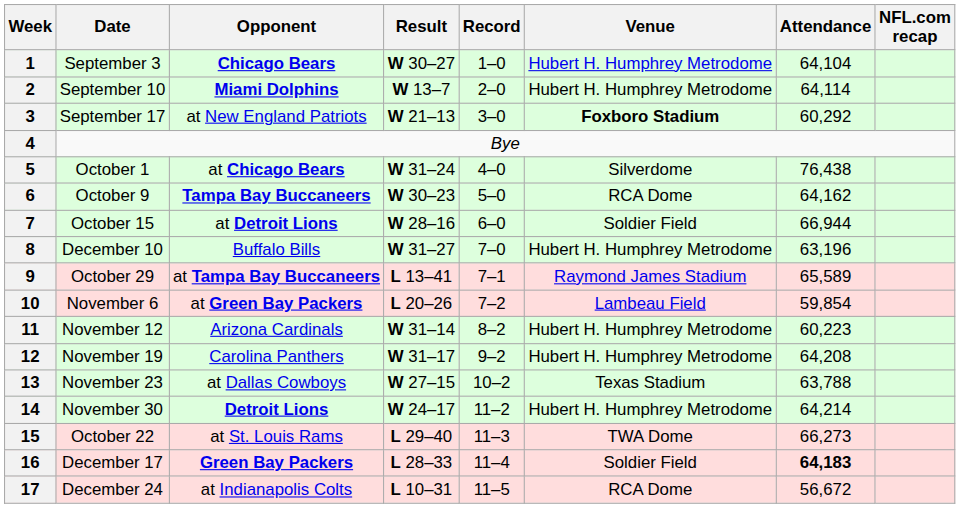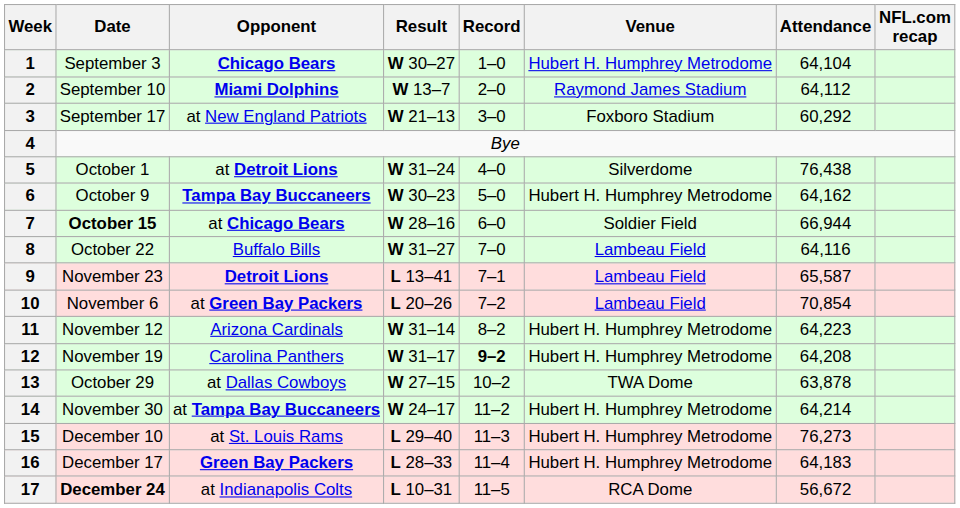 <table class="wikitable" style="text-align:center">
 <tr>
 <th>Week</th>
 <th>Date</th>
 <th>Opponent</th>
 <th>Result</th>
 <th>Record</th>
 <th>Venue</th>
 <th>Attendance</th>
 <th>NFL.com<br>recap</th>
 </tr>
 <tr style="background:#ddffdd">
 <th>1</th>
 <td>September 3</td>
 <td><strong><a href='#'>Chicago Bears</a></strong></td>
 <td><strong>W</strong> 30–27</td>
 <td>1–0</td>
 <td><a href='#'>Hubert H. Humphrey Metrodome</a></td>
 <td>64,104</td>
 <td></td>
 </tr>
 <tr style="background:#ddffdd">
 <th>2</th>
 <td>September 10</td>
 <td><strong><a href='#'>Miami Dolphins</a></strong></td>
 <td><strong>W</strong> 13–7</td>
 <td>2–0</td>
-<td>Hubert H. Humphrey Metrodome</td>
-<td>64,114</td>
+<td><a href='#'>Raymond James Stadium</a></td>
+<td>64,112</td>
 <td></td>
 </tr>
 <tr style="background:#ddffdd">
 <th>3</th>
 <td>September 17</td>
 <td>at <a href='#'>New England Patriots</a></td>
 <td><strong>W</strong> 21–13</td>
 <td>3–0</td>
-<td><strong>Foxboro Stadium</strong></td>
+<td>Foxboro Stadium</td>
 <td>60,292</td>
 <td></td>
 </tr>
 <tr>
 <th>4</th>
 <td colspan="7"><em>Bye</em></td>
 </tr>
 <tr style="background:#ddffdd">
 <th>5</th>
 <td>October 1</td>
-<td>at <strong><a href='#'>Chicago Bears</a></strong></td>
+<td>at <strong><a href='#'>Detroit Lions</a></strong></td>
 <td><strong>W</strong> 31–24</td>
 <td>4–0</td>
 <td>Silverdome</td>
 <td>76,438</td>
 <td></td>
 </tr>
 <tr style="background:#ddffdd">
 <th>6</th>
 <td>October 9</td>
 <td><strong><a href='#'>Tampa Bay Buccaneers</a></strong></td>
 <td><strong>W</strong> 30–23</td>
 <td>5–0</td>
-<td>RCA Dome</td>
+<td>Hubert H. Humphrey Metrodome</td>
 <td>64,162</td>
 <td></td>
 </tr>
 <tr style="background:#ddffdd">
 <th>7</th>
-<td>October 15</td>
-<td>at <strong><a href='#'>Detroit Lions</a></strong></td>
+<td><strong>October 15</strong></td>
+<td>at <strong><a href='#'>Chicago Bears</a></strong></td>
 <td><strong>W</strong> 28–16</td>
 <td>6–0</td>
 <td>Soldier Field</td>
 <td>66,944</td>
 <td></td>
 </tr>
 <tr style="background:#ddffdd">
 <th>8</th>
-<td>December 10</td>
+<td>October 22</td>
 <td><a href='#'>Buffalo Bills</a></td>
 <td><strong>W</strong> 31–27</td>
 <td>7–0</td>
-<td>Hubert H. Humphrey Metrodome</td>
-<td>63,196</td>
+<td><a href='#'>Lambeau Field</a></td>
+<td>64,116</td>
 <td></td>
 </tr>
 <tr style="background:#ffdddd">
 <th>9</th>
-<td>October 29</td>
-<td>at <strong><a href='#'>Tampa Bay Buccaneers</a></strong></td>
+<td>November 23</td>
+<td><strong><a href='#'>Detroit Lions</a></strong></td>
 <td><strong>L</strong> 13–41</td>
 <td>7–1</td>
-<td><a href='#'>Raymond James Stadium</a></td>
-<td>65,589</td>
+<td><a href='#'>Lambeau Field</a></td>
+<td>65,587</td>
 <td></td>
 </tr>
 <tr style="background:#ffdddd">
 <th>10</th>
 <td>November 6</td>
 <td>at <strong><a href='#'>Green Bay Packers</a></strong></td>
 <td><strong>L</strong> 20–26 </td>
 <td>7–2</td>
 <td><a href='#'>Lambeau Field</a></td>
-<td>59,854</td>
+<td>70,854</td>
 <td></td>
 </tr>
 <tr style="background:#ddffdd">
 <th>11</th>
 <td>November 12</td>
 <td><a href='#'>Arizona Cardinals</a></td>
 <td><strong>W</strong> 31–14</td>
 <td>8–2</td>
 <td>Hubert H. Humphrey Metrodome</td>
-<td>60,223</td>
+<td>64,223</td>
 <td></td>
 </tr>
 <tr style="background:#ddffdd">
 <th>12</th>
 <td>November 19</td>
 <td><a href='#'>Carolina Panthers</a></td>
 <td><strong>W</strong> 31–17</td>
-<td>9–2</td>
+<td><strong>9–2</strong></td>
 <td>Hubert H. Humphrey Metrodome</td>
 <td>64,208</td>
 <td></td>
 </tr>
 <tr style="background:#ddffdd">
 <th>13</th>
-<td>November 23</td>
+<td>October 29</td>
 <td>at <a href='#'>Dallas Cowboys</a></td>
 <td><strong>W</strong> 27–15</td>
 <td>10–2</td>
-<td>Texas Stadium</td>
-<td>63,788</td>
+<td>TWA Dome</td>
+<td>63,878</td>
 <td></td>
 </tr>
 <tr style="background:#ddffdd">
 <th>14</th>
 <td>November 30</td>
-<td><strong><a href='#'>Detroit Lions</a></strong></td>
+<td>at <strong><a href='#'>Tampa Bay Buccaneers</a></strong></td>
 <td><strong>W</strong> 24–17</td>
 <td>11–2</td>
 <td>Hubert H. Humphrey Metrodome</td>
 <td>64,214</td>
 <td></td>
 </tr>
 <tr style="background:#ffdddd">
 <th>15</th>
-<td>October 22</td>
+<td>December 10</td>
 <td>at <a href='#'>St. Louis Rams</a></td>
 <td><strong>L</strong> 29–40</td>
 <td>11–3</td>
-<td>TWA Dome</td>
-<td>66,273</td>
+<td>Hubert H. Humphrey Metrodome</td>
+<td>76,273</td>
 <td></td>
 </tr>
 <tr style="background:#ffdddd">
 <th>16</th>
 <td>December 17</td>
 <td><strong><a href='#'>Green Bay Packers</a></strong></td>
 <td><strong>L</strong> 28–33</td>
 <td>11–4</td>
-<td>Soldier Field</td>
-<td><strong>64,183</strong></td>
+<td>Hubert H. Humphrey Metrodome</td>
+<td>64,183</td>
 <td></td>
 </tr>
 <tr style="background:#ffdddd">
 <th>17</th>
-<td>December 24</td>
+<td><strong>December 24</strong></td>
 <td>at <a href='#'>Indianapolis Colts</a></td>
 <td><strong>L</strong> 10–31</td>
 <td>11–5</td>
 <td>RCA Dome</td>
 <td>56,672</td>
 <td></td>
 </tr>
 </table>
